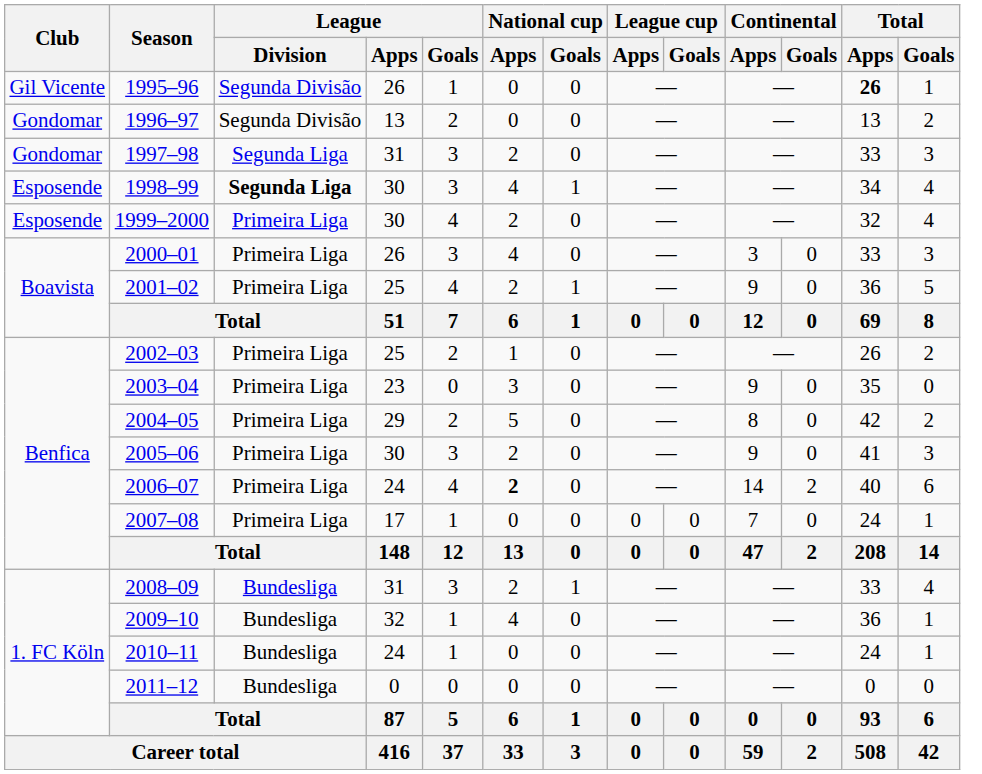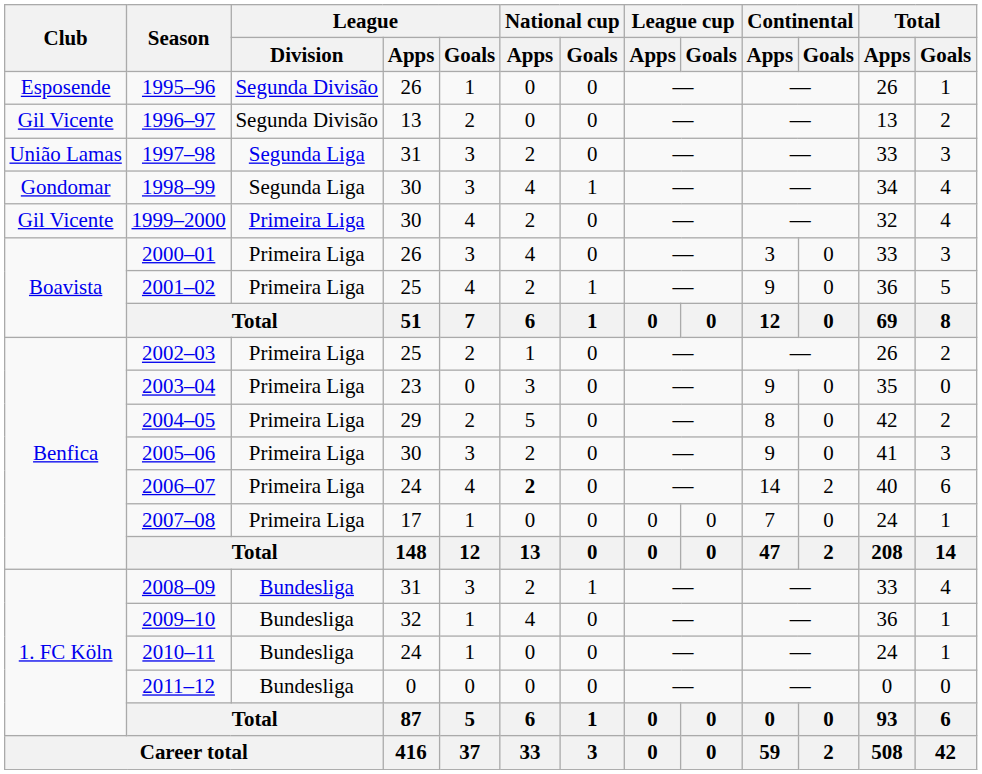 <table class="wikitable" style="text-align:center">
 <tr>
 <th rowspan="2">Club</th>
 <th rowspan="2">Season</th>
 <th colspan="3">League</th>
 <th colspan="2">National cup</th>
 <th colspan="2">League cup</th>
 <th colspan="2">Continental</th>
 <th colspan="2">Total</th>
 </tr>
 <tr>
 <th>Division</th>
 <th>Apps</th>
 <th>Goals</th>
 <th>Apps</th>
 <th>Goals</th>
 <th>Apps</th>
 <th>Goals</th>
 <th>Apps</th>
 <th>Goals</th>
 <th>Apps</th>
 <th>Goals</th>
 </tr>
 <tr>
-<td><a href='#'>Gil Vicente</a></td>
+<td><a href='#'>Esposende</a></td>
 <td><a href='#'>1995–96</a></td>
 <td><a href='#'>Segunda Divisão</a></td>
 <td>26</td>
 <td>1</td>
 <td>0</td>
 <td>0</td>
 <td colspan="2">—</td>
 <td colspan="2">—</td>
-<td><strong>26</strong></td>
+<td>26</td>
 <td>1</td>
 </tr>
 <tr>
-<td><a href='#'>Gondomar</a></td>
+<td><a href='#'>Gil Vicente</a></td>
 <td><a href='#'>1996–97</a></td>
 <td>Segunda Divisão</td>
 <td>13</td>
 <td>2</td>
 <td>0</td>
 <td>0</td>
 <td colspan="2">—</td>
 <td colspan="2">—</td>
 <td>13</td>
 <td>2</td>
 </tr>
 <tr>
-<td><a href='#'>Gondomar</a></td>
+<td><a href='#'>União Lamas</a></td>
 <td><a href='#'>1997–98</a></td>
 <td><a href='#'>Segunda Liga</a></td>
 <td>31</td>
 <td>3</td>
 <td>2</td>
 <td>0</td>
 <td colspan="2">—</td>
 <td colspan="2">—</td>
 <td>33</td>
 <td>3</td>
 </tr>
 <tr>
-<td><a href='#'>Esposende</a></td>
+<td><a href='#'>Gondomar</a></td>
 <td><a href='#'>1998–99</a></td>
-<td><strong>Segunda Liga</strong></td>
+<td>Segunda Liga</td>
 <td>30</td>
 <td>3</td>
 <td>4</td>
 <td>1</td>
 <td colspan="2">—</td>
 <td colspan="2">—</td>
 <td>34</td>
 <td>4</td>
 </tr>
 <tr>
-<td><a href='#'>Esposende</a></td>
+<td><a href='#'>Gil Vicente</a></td>
 <td><a href='#'>1999–2000</a></td>
 <td><a href='#'>Primeira Liga</a></td>
 <td>30</td>
 <td>4</td>
 <td>2</td>
 <td>0</td>
 <td colspan="2">—</td>
 <td colspan="2">—</td>
 <td>32</td>
 <td>4</td>
 </tr>
 <tr>
 <td rowspan="3"><a href='#'>Boavista</a></td>
 <td><a href='#'>2000–01</a></td>
 <td>Primeira Liga</td>
 <td>26</td>
 <td>3</td>
 <td>4</td>
 <td>0</td>
 <td colspan="2">—</td>
 <td>3</td>
 <td>0</td>
 <td>33</td>
 <td>3</td>
 </tr>
 <tr>
 <td><a href='#'>2001–02</a></td>
 <td>Primeira Liga</td>
 <td>25</td>
 <td>4</td>
 <td>2</td>
 <td>1</td>
 <td colspan="2">—</td>
 <td>9</td>
 <td>0</td>
 <td>36</td>
 <td>5</td>
 </tr>
 <tr>
 <th colspan="2">Total</th>
 <th>51</th>
 <th>7</th>
 <th>6</th>
 <th>1</th>
 <th>0</th>
 <th>0</th>
 <th>12</th>
 <th>0</th>
 <th>69</th>
 <th>8</th>
 </tr>
 <tr>
 <td rowspan="7"><a href='#'>Benfica</a></td>
 <td><a href='#'>2002–03</a></td>
 <td>Primeira Liga</td>
 <td>25</td>
 <td>2</td>
 <td>1</td>
 <td>0</td>
 <td colspan="2">—</td>
 <td colspan="2">—</td>
 <td>26</td>
 <td>2</td>
 </tr>
 <tr>
 <td><a href='#'>2003–04</a></td>
 <td>Primeira Liga</td>
 <td>23</td>
 <td>0</td>
 <td>3</td>
 <td>0</td>
 <td colspan="2">—</td>
 <td>9</td>
 <td>0</td>
 <td>35</td>
 <td>0</td>
 </tr>
 <tr>
 <td><a href='#'>2004–05</a></td>
 <td>Primeira Liga</td>
 <td>29</td>
 <td>2</td>
 <td>5</td>
 <td>0</td>
 <td colspan="2">—</td>
 <td>8</td>
 <td>0</td>
 <td>42</td>
 <td>2</td>
 </tr>
 <tr>
 <td><a href='#'>2005–06</a></td>
 <td>Primeira Liga</td>
 <td>30</td>
 <td>3</td>
 <td>2</td>
 <td>0</td>
 <td colspan="2">—</td>
 <td>9</td>
 <td>0</td>
 <td>41</td>
 <td>3</td>
 </tr>
 <tr>
 <td><a href='#'>2006–07</a></td>
 <td>Primeira Liga</td>
 <td>24</td>
 <td>4</td>
 <td><strong>2</strong></td>
 <td>0</td>
 <td colspan="2">—</td>
 <td>14</td>
 <td>2</td>
 <td>40</td>
 <td>6</td>
 </tr>
 <tr>
 <td><a href='#'>2007–08</a></td>
 <td>Primeira Liga</td>
 <td>17</td>
 <td>1</td>
 <td>0</td>
 <td>0</td>
 <td>0</td>
 <td>0</td>
 <td>7</td>
 <td>0</td>
 <td>24</td>
 <td>1</td>
 </tr>
 <tr>
 <th colspan="2">Total</th>
 <th>148</th>
 <th>12</th>
 <th>13</th>
 <th>0</th>
 <th>0</th>
 <th>0</th>
 <th>47</th>
 <th>2</th>
 <th>208</th>
 <th>14</th>
 </tr>
 <tr>
 <td rowspan="5"><a href='#'>1. FC Köln</a></td>
 <td><a href='#'>2008–09</a></td>
 <td><a href='#'>Bundesliga</a></td>
 <td>31</td>
 <td>3</td>
 <td>2</td>
 <td>1</td>
 <td colspan="2">—</td>
 <td colspan="2">—</td>
 <td>33</td>
 <td>4</td>
 </tr>
 <tr>
 <td><a href='#'>2009–10</a></td>
 <td>Bundesliga</td>
 <td>32</td>
 <td>1</td>
 <td>4</td>
 <td>0</td>
 <td colspan="2">—</td>
 <td colspan="2">—</td>
 <td>36</td>
 <td>1</td>
 </tr>
 <tr>
 <td><a href='#'>2010–11</a></td>
 <td>Bundesliga</td>
 <td>24</td>
 <td>1</td>
 <td>0</td>
 <td>0</td>
 <td colspan="2">—</td>
 <td colspan="2">—</td>
 <td>24</td>
 <td>1</td>
 </tr>
 <tr>
 <td><a href='#'>2011–12</a></td>
 <td>Bundesliga</td>
 <td>0</td>
 <td>0</td>
 <td>0</td>
 <td>0</td>
 <td colspan="2">—</td>
 <td colspan="2">—</td>
 <td>0</td>
 <td>0</td>
 </tr>
 <tr>
 <th colspan="2">Total</th>
 <th>87</th>
 <th>5</th>
 <th>6</th>
 <th>1</th>
 <th>0</th>
 <th>0</th>
 <th>0</th>
 <th>0</th>
 <th>93</th>
 <th>6</th>
 </tr>
 <tr>
 <th colspan="3">Career total</th>
 <th>416</th>
 <th>37</th>
 <th>33</th>
 <th>3</th>
 <th>0</th>
 <th>0</th>
 <th>59</th>
 <th>2</th>
 <th>508</th>
 <th>42</th>
 </tr>
 </table>
